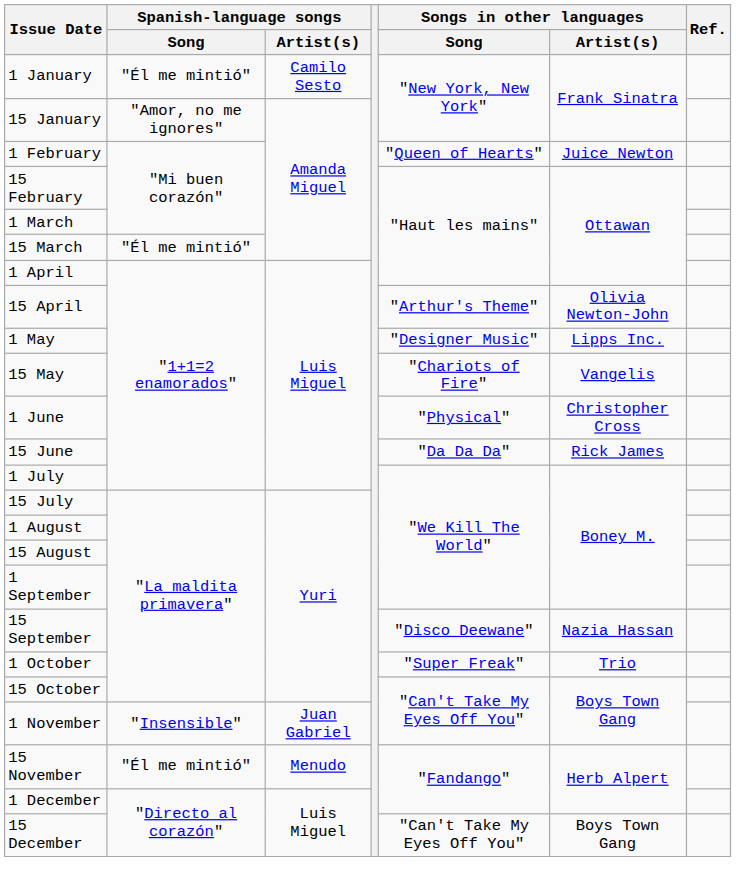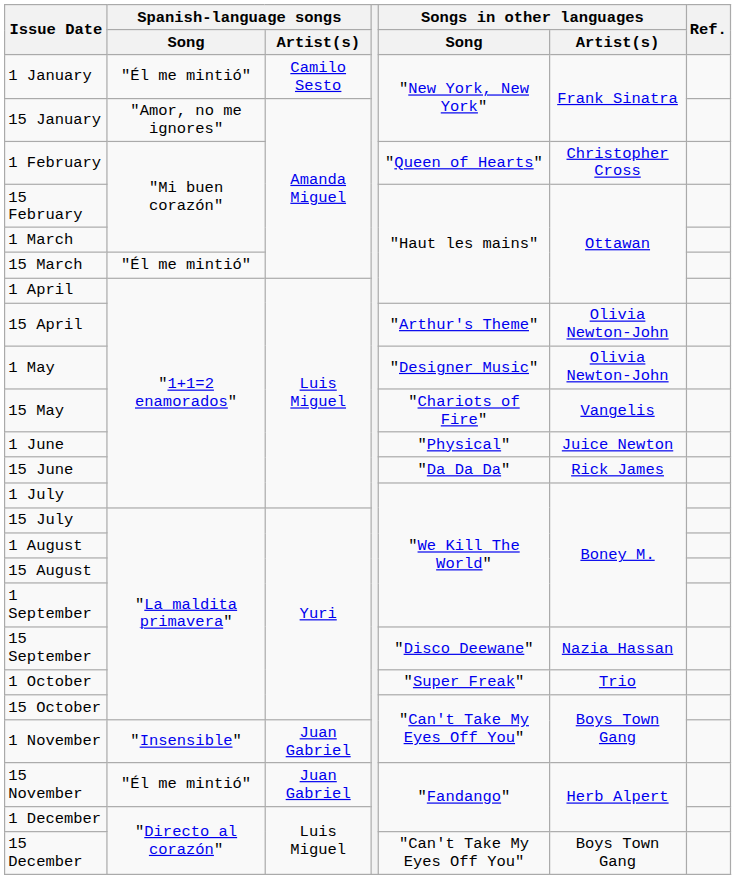 <table class="wikitable">
 <tr>
 <th style="text-align: center;" rowspan="2">Issue Date</th>
 <th style="text-align: center;" colspan="2">Spanish-language songs</th>
 <th style="text-align: center;" colspan="1" rowspan="26"></th>
 <th style="text-align: center;" colspan="2">Songs in other languages</th>
 <th style="text-align: center;" rowspan="2">Ref.</th>
 </tr>
 <tr>
 <th>Song</th>
 <th>Artist(s)</th>
 <th>Song</th>
 <th>Artist(s)</th>
 </tr>
 <tr>
 <td>1 January</td>
 <td align="center">"Él me mintió"</td>
 <td align="center"><a href='#'>Camilo Sesto</a></td>
 <td align="center" rowspan="2">"<a href='#'>New York, New York</a>"</td>
 <td align="center" rowspan="2"><a href='#'>Frank Sinatra</a></td>
 <td align="center" rowspan="1"></td>
 </tr>
 <tr>
 <td>15 January</td>
 <td align="center">"Amor, no me ignores"</td>
 <td align="center" rowspan="5"><a href='#'>Amanda Miguel</a></td>
 <td align="center" rowspan="1"></td>
 </tr>
 <tr>
 <td>1 February</td>
 <td align="center" rowspan="3">"Mi buen corazón"</td>
 <td align="center">"<a href='#'>Queen of Hearts</a>"</td>
-<td align="center"><a href='#'>Juice Newton</a></td>
+<td align="center"><a href='#'>Christopher Cross</a></td>
 <td align="center" rowspan="1"></td>
 </tr>
 <tr>
 <td>15 February</td>
 <td align="center" rowspan="4">"Haut les mains"</td>
 <td align="center" rowspan="4"><a href='#'>Ottawan</a></td>
 <td align="center" rowspan="1"></td>
 </tr>
 <tr>
 <td>1 March</td>
 <td align="center" rowspan="1"></td>
 </tr>
 <tr>
 <td>15 March</td>
 <td align="center">"Él me mintió"</td>
 <td align="center" rowspan="1"></td>
 </tr>
 <tr>
 <td>1 April</td>
 <td align="center" rowspan="7">"<a href='#'>1+1=2 enamorados</a>"</td>
 <td align="center" rowspan="7"><a href='#'>Luis Miguel</a></td>
 <td align="center" rowspan="1"></td>
 </tr>
 <tr>
 <td>15 April</td>
 <td align="center">"<a href='#'>Arthur's Theme</a>"</td>
 <td align="center" rowspan="1"><a href='#'>Olivia Newton-John</a></td>
 <td align="center" rowspan="1"></td>
 </tr>
 <tr>
 <td>1 May</td>
 <td align="center">"<a href='#'>Designer Music</a>"</td>
-<td align="center"><a href='#'>Lipps Inc.</a></td>
+<td align="center" rowspan="1"><a href='#'>Olivia Newton-John</a></td>
 <td align="center" rowspan="1"></td>
 </tr>
 <tr>
 <td>15 May</td>
 <td align="center">"<a href='#'>Chariots of Fire</a>"</td>
 <td align="center"><a href='#'>Vangelis</a></td>
 <td align="center" rowspan="1"></td>
 </tr>
 <tr>
 <td>1 June</td>
 <td align="center" rowspan="1">"<a href='#'>Physical</a>"</td>
-<td align="center"><a href='#'>Christopher Cross</a></td>
+<td align="center"><a href='#'>Juice Newton</a></td>
 <td align="center" rowspan="1"></td>
 </tr>
 <tr>
 <td>15 June</td>
 <td align="center">"<a href='#'>Da Da Da</a>"</td>
 <td align="center"><a href='#'>Rick James</a></td>
 <td align="center" rowspan="1"></td>
 </tr>
 <tr>
 <td>1 July</td>
 <td align="center" rowspan="5">"<a href='#'>We Kill The World</a>"</td>
 <td align="center" rowspan="5"><a href='#'>Boney M.</a></td>
 <td align="center" rowspan="1"></td>
 </tr>
 <tr>
 <td>15 July</td>
 <td align="center" rowspan="7">"<a href='#'>La maldita primavera</a>"</td>
 <td align="center" rowspan="7"><a href='#'>Yuri</a></td>
 <td align="center" rowspan="1"></td>
 </tr>
 <tr>
 <td>1 August</td>
 <td align="center" rowspan="1"></td>
 </tr>
 <tr>
 <td>15 August</td>
 <td align="center" rowspan="1"></td>
 </tr>
 <tr>
 <td>1 September</td>
 <td align="center" rowspan="1"></td>
 </tr>
 <tr>
 <td>15 September</td>
 <td align="center">"<a href='#'>Disco Deewane</a>"</td>
 <td align="center"><a href='#'>Nazia Hassan</a></td>
 <td align="center" rowspan="1"></td>
 </tr>
 <tr>
 <td>1 October</td>
 <td align="center">"<a href='#'>Super Freak</a>"</td>
 <td align="center"><a href='#'>Trio</a></td>
 <td align="center" rowspan="1"></td>
 </tr>
 <tr>
 <td>15 October</td>
 <td align="center" rowspan="2">"<a href='#'>Can't Take My Eyes Off You</a>"</td>
 <td align="center" rowspan="2"><a href='#'>Boys Town Gang</a></td>
 <td align="center" rowspan="1"></td>
 </tr>
 <tr>
 <td>1 November</td>
 <td align="center" rowspan="1">"<a href='#'>Insensible</a>"</td>
 <td align="center" rowspan="1"><a href='#'>Juan Gabriel</a></td>
 <td align="center" rowspan="1"></td>
 </tr>
 <tr>
 <td>15 November</td>
 <td align="center">"Él me mintió"</td>
-<td align="center"><a href='#'>Menudo</a></td>
+<td align="center" rowspan="1"><a href='#'>Juan Gabriel</a></td>
 <td align="center" rowspan="2">"<a href='#'>Fandango</a>"</td>
 <td align="center" rowspan="2"><a href='#'>Herb Alpert</a></td>
 <td align="center" rowspan="1"></td>
 </tr>
 <tr>
 <td>1 December</td>
 <td align="center" rowspan="2">"<a href='#'>Directo al corazón</a>"</td>
 <td align="center" rowspan="2">Luis Miguel</td>
 <td align="center" rowspan="1"></td>
 </tr>
 <tr>
 <td>15 December</td>
 <td align="center" rowspan="1">"Can't Take My Eyes Off You"</td>
 <td align="center" rowspan="1">Boys Town Gang</td>
 <td align="center" rowspan="1"></td>
 </tr>
 <tr>
 </tr>
 </table>
